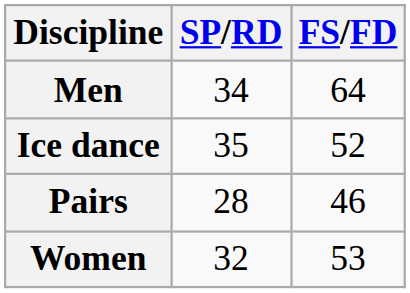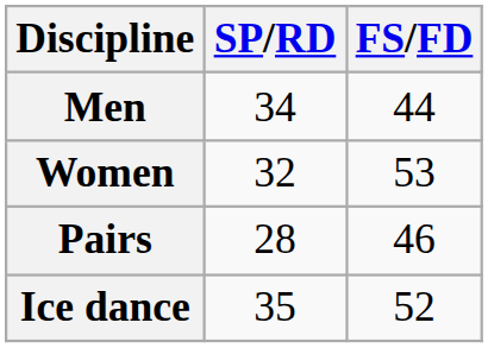 <table class="wikitable unsortable" style="text-align:center;">
 <tr>
 <th scope="col">Discipline</th>
 <th scope="col"><a href='#'>SP</a>/<a href='#'>RD</a></th>
 <th scope="col"><a href='#'>FS</a>/<a href='#'>FD</a></th>
 </tr>
 <tr>
 <th scope="row">Men</th>
 <td>34</td>
-<td>64</td>
+<td>44</td>
 </tr>
 <tr>
-<th scope="row">Ice dance</th>
-<td>35</td>
-<td>52</td>
+<th scope="row">Women</th>
+<td>32</td>
+<td>53</td>
 </tr>
 <tr>
 <th scope="row">Pairs</th>
 <td>28</td>
 <td>46</td>
 </tr>
 <tr>
-<th scope="row">Women</th>
-<td>32</td>
-<td>53</td>
+<th scope="row">Ice dance</th>
+<td>35</td>
+<td>52</td>
 </tr>
 </table>
